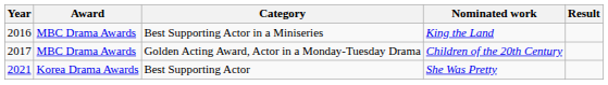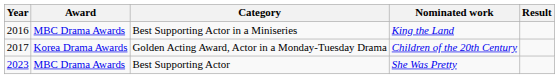 <table class="wikitable sortable">
 <tr>
 <th>Year</th>
 <th>Award</th>
 <th>Category</th>
 <th>Nominated work</th>
 <th>Result</th>
 </tr>
 <tr>
 <td>2016</td>
 <td><a href='#'>MBC Drama Awards</a></td>
 <td>Best Supporting Actor in a Miniseries</td>
 <td><em><a href='#'>King the Land</a></em></td>
 <td></td>
 </tr>
 <tr>
 <td>2017</td>
-<td><a href='#'>MBC Drama Awards</a></td>
+<td><a href='#'>Korea Drama Awards</a></td>
 <td>Golden Acting Award, Actor in a Monday-Tuesday Drama</td>
 <td><em><a href='#'>Children of the 20th Century</a></em></td>
 <td></td>
 </tr>
 <tr>
-<td><a href='#'>2021</a></td>
-<td><a href='#'>Korea Drama Awards</a></td>
+<td><a href='#'>2023</a></td>
+<td><a href='#'>MBC Drama Awards</a></td>
 <td>Best Supporting Actor</td>
 <td><em><a href='#'>She Was Pretty</a></em></td>
 <td></td>
 </tr>
 </table>
